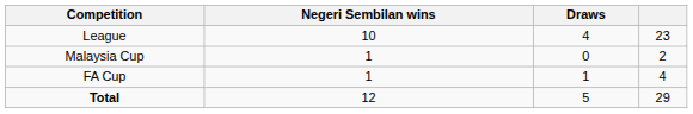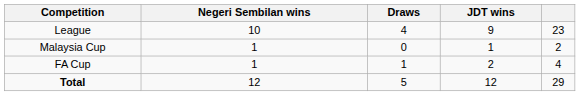 <table class="wikitable" style="width:95%;text-align:center">
 <tr>
 <th>Competition</th>
 <th>Negeri Sembilan wins</th>
 <th>Draws</th>
+<th>JDT wins</th>
 <th></th>
 </tr>
 <tr>
 <td>League</td>
 <td>10</td>
 <td>4</td>
+<td>9</td>
 <td>23</td>
 </tr>
 <tr>
 <td>Malaysia Cup</td>
 <td>1</td>
 <td>0</td>
+<td>1</td>
 <td>2</td>
 </tr>
 <tr>
 <td>FA Cup</td>
 <td>1</td>
 <td>1</td>
+<td>2</td>
 <td>4</td>
 </tr>
 <tr>
 <td><strong>Total</strong></td>
 <td>12</td>
 <td>5</td>
+<td>12</td>
 <td>29</td>
 </tr>
 </table>
